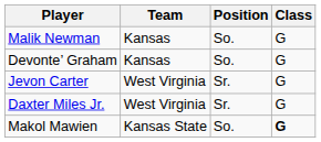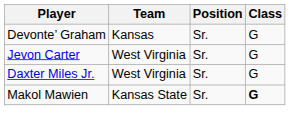 <table class="wikitable">
 <tr>
 <th>Player</th>
 <th>Team</th>
 <th>Position</th>
 <th>Class</th>
 </tr>
 <tr>
-<td><a href='#'>Malik Newman</a></td>
-<td>Kansas</td>
-<td>So.</td>
-<td>G</td>
-</tr>
-<tr>
 <td>Devonte’ Graham</td>
 <td>Kansas</td>
-<td>So.</td>
+<td>Sr.</td>
 <td>G</td>
 </tr>
 <tr>
 <td><a href='#'>Jevon Carter</a></td>
 <td>West Virginia</td>
 <td>Sr.</td>
 <td>G</td>
 </tr>
 <tr>
 <td><a href='#'>Daxter Miles Jr.</a></td>
 <td>West Virginia</td>
 <td>Sr.</td>
 <td>G</td>
 </tr>
 <tr>
 <td>Makol Mawien</td>
 <td>Kansas State</td>
-<td>So.</td>
+<td>Sr.</td>
 <td><strong>G</strong></td>
 </tr>
 </table>
